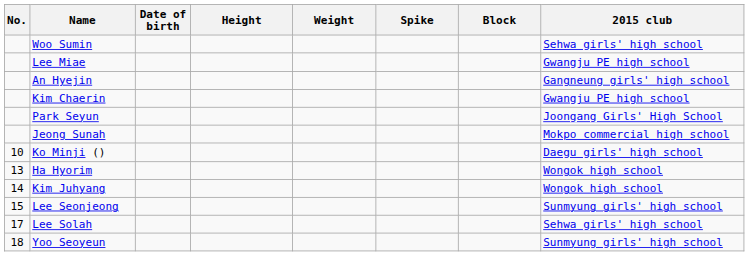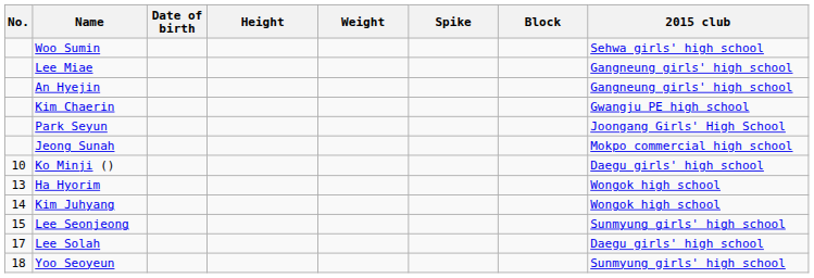 <table class="wikitable sortable" style="font-size:100%; text-align:center;">
 <tr>
 <th>No.</th>
 <th style="width:10em">Name</th>
 <th style="width:5em">Date of birth</th>
 <th style="width:10em">Height</th>
 <th style="width:8em">Weight</th>
 <th style="width:8em">Spike</th>
 <th style="width:8em">Block</th>
 <th style="width:21em">2015 club</th>
 </tr>
 <tr>
 <td></td>
 <td align=left><a href='#'>Woo Sumin</a></td>
 <td align=right></td>
 <td></td>
 <td></td>
 <td></td>
 <td></td>
 <td align=left> <a href='#'>Sehwa girls' high school</a></td>
 </tr>
 <tr>
 <td></td>
 <td align=left><a href='#'>Lee Miae</a></td>
 <td align=right></td>
 <td></td>
 <td></td>
 <td></td>
 <td></td>
-<td align=left> <a href='#'>Gwangju PE high school</a></td>
+<td align=left> <a href='#'>Gangneung girls' high school</a></td>
 </tr>
 <tr>
 <td></td>
 <td align=left><a href='#'>An Hyejin</a></td>
 <td align=right></td>
 <td></td>
 <td></td>
 <td></td>
 <td></td>
 <td align=left> <a href='#'>Gangneung girls' high school</a></td>
 </tr>
 <tr>
 <td></td>
 <td align=left><a href='#'>Kim Chaerin</a></td>
 <td align=right></td>
 <td></td>
 <td></td>
 <td></td>
 <td></td>
 <td align=left> <a href='#'>Gwangju PE high school</a></td>
 </tr>
 <tr>
 <td></td>
 <td align=left><a href='#'>Park Seyun</a></td>
 <td align=right></td>
 <td></td>
 <td></td>
 <td></td>
 <td></td>
 <td align=left> <a href='#'>Joongang Girls' High School</a></td>
 </tr>
 <tr>
 <td></td>
 <td align=left><a href='#'>Jeong Sunah</a></td>
 <td align=right></td>
 <td></td>
 <td></td>
 <td></td>
 <td></td>
 <td align=left> <a href='#'>Mokpo commercial high school</a></td>
 </tr>
 <tr>
 <td>10</td>
 <td align=left><a href='#'>Ko Minji</a> ()</td>
 <td align=right></td>
 <td></td>
 <td></td>
 <td></td>
 <td></td>
 <td align=left> <a href='#'>Daegu girls' high school</a></td>
 </tr>
 <tr>
 <td>13</td>
 <td align=left><a href='#'>Ha Hyorim</a></td>
 <td align=right></td>
 <td></td>
 <td></td>
 <td></td>
 <td></td>
 <td align=left> <a href='#'>Wongok high school</a></td>
 </tr>
 <tr>
 <td>14</td>
 <td align=left><a href='#'>Kim Juhyang</a></td>
 <td align=right></td>
 <td></td>
 <td></td>
 <td></td>
 <td></td>
 <td align=left> <a href='#'>Wongok high school</a></td>
 </tr>
 <tr>
 <td>15</td>
 <td align=left><a href='#'>Lee Seonjeong</a></td>
 <td align=right></td>
 <td></td>
 <td></td>
 <td></td>
 <td></td>
 <td align=left> <a href='#'>Sunmyung girls' high school</a></td>
 </tr>
 <tr>
 <td>17</td>
 <td align=left><a href='#'>Lee Solah</a></td>
 <td align=right></td>
 <td></td>
 <td></td>
 <td></td>
 <td></td>
-<td align=left> <a href='#'>Sehwa girls' high school</a></td>
+<td align=left> <a href='#'>Daegu girls' high school</a></td>
 </tr>
 <tr>
 <td>18</td>
 <td align=left><a href='#'>Yoo Seoyeun</a></td>
 <td align=right></td>
 <td></td>
 <td></td>
 <td></td>
 <td></td>
 <td align=left> <a href='#'>Sunmyung girls' high school</a></td>
 </tr>
 </table>
